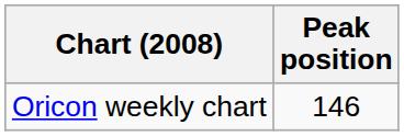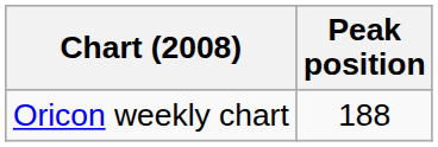 <table class="wikitable sortable">
 <tr>
 <th>Chart (2008)</th>
 <th>Peak<br>position</th>
 </tr>
 <tr>
 <td><a href='#'>Oricon</a> weekly chart</td>
-<td style="text-align:center;">146</td>
+<td style="text-align:center;">188</td>
 </tr>
 </table>
